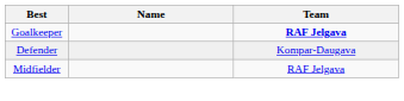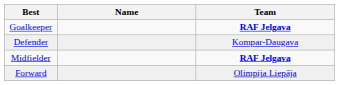 <table class="wikitable" style="font-size:95%; text-align:center;">
 <tr>
 <th width="80">Best</th>
 <th width="220">Name</th>
 <th width="220">Team</th>
 </tr>
 <tr>
 <td><a href='#'>Goalkeeper</a></td>
 <td></td>
 <td><strong><a href='#'>RAF Jelgava</a></strong></td>
 </tr>
 <tr bgcolor="#F0F0F0">
 <td><a href='#'>Defender</a></td>
 <td></td>
 <td><a href='#'>Kompar-Daugava</a></td>
 </tr>
 <tr>
 <td><a href='#'>Midfielder</a></td>
 <td></td>
-<td><a href='#'>RAF Jelgava</a></td>
+<td><strong><a href='#'>RAF Jelgava</a></strong></td>
+</tr>
+<tr bgcolor="#F0F0F0">
+<td><a href='#'>Forward</a></td>
+<td></td>
+<td><a href='#'>Olimpija Liepāja</a></td>
 </tr>
 </table>
